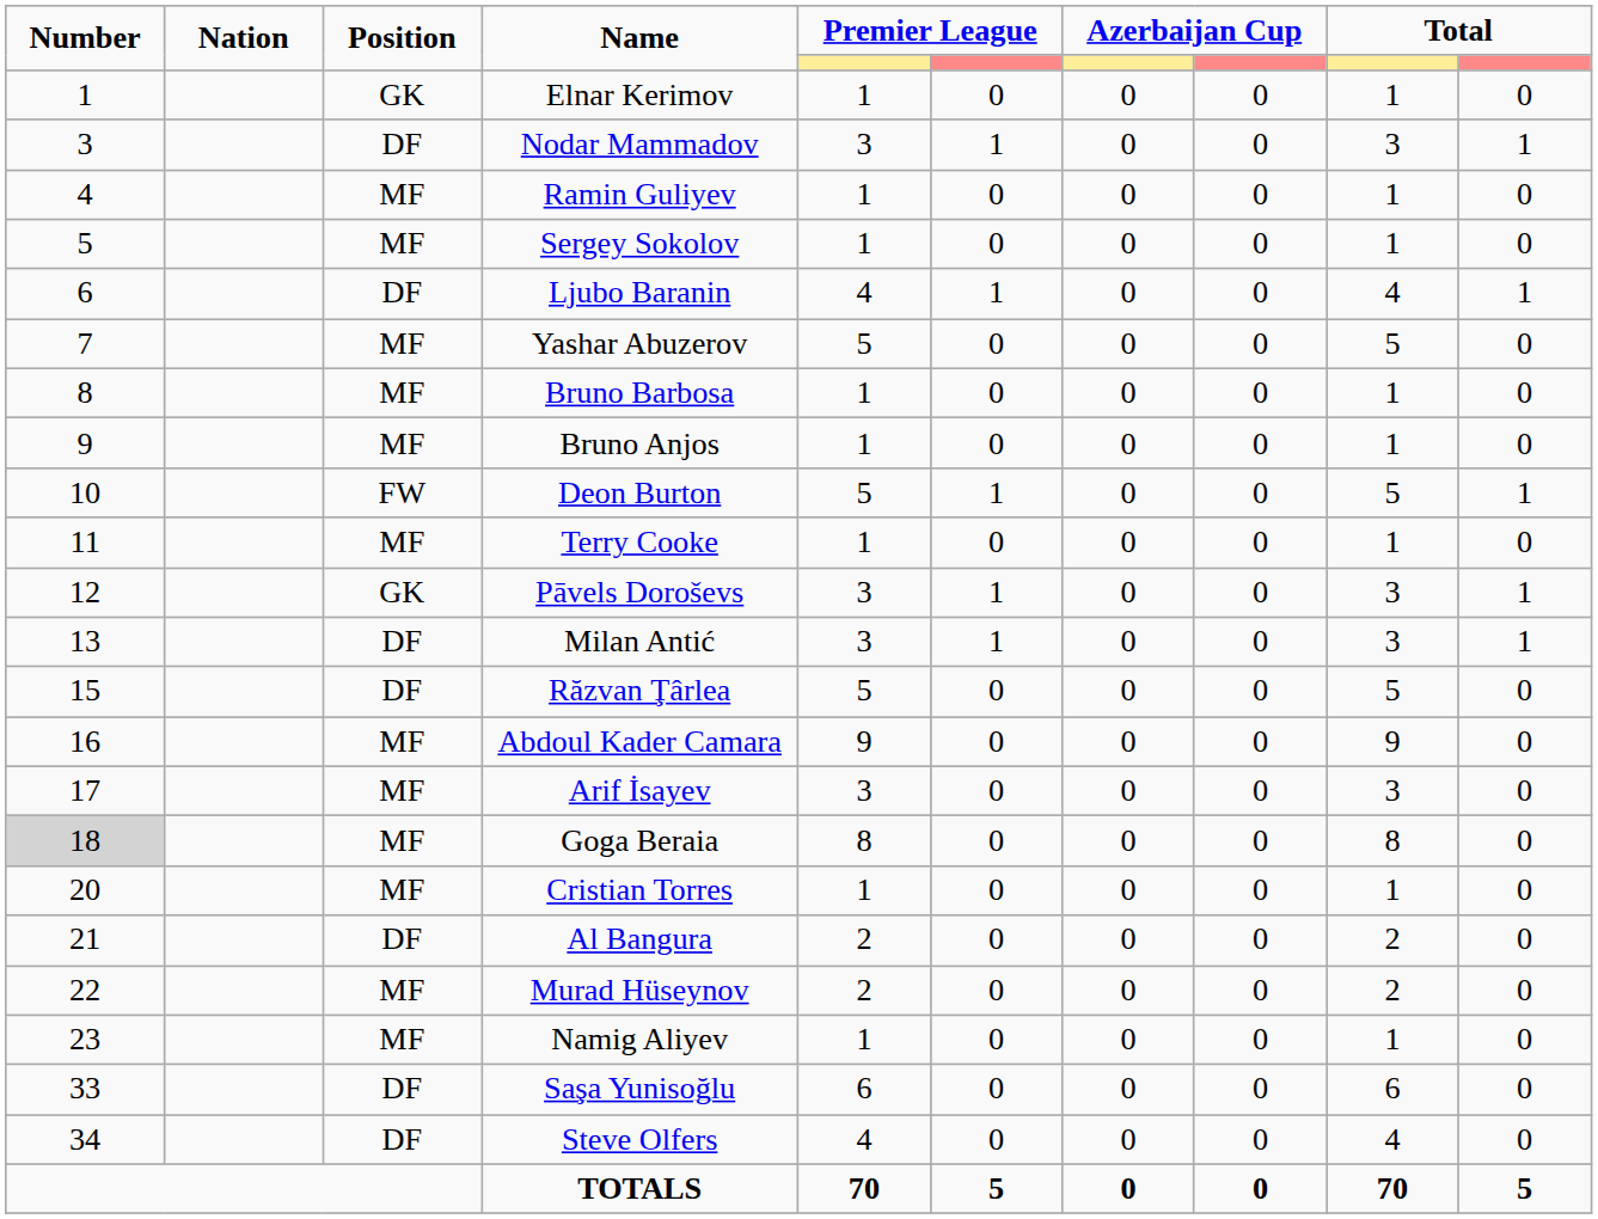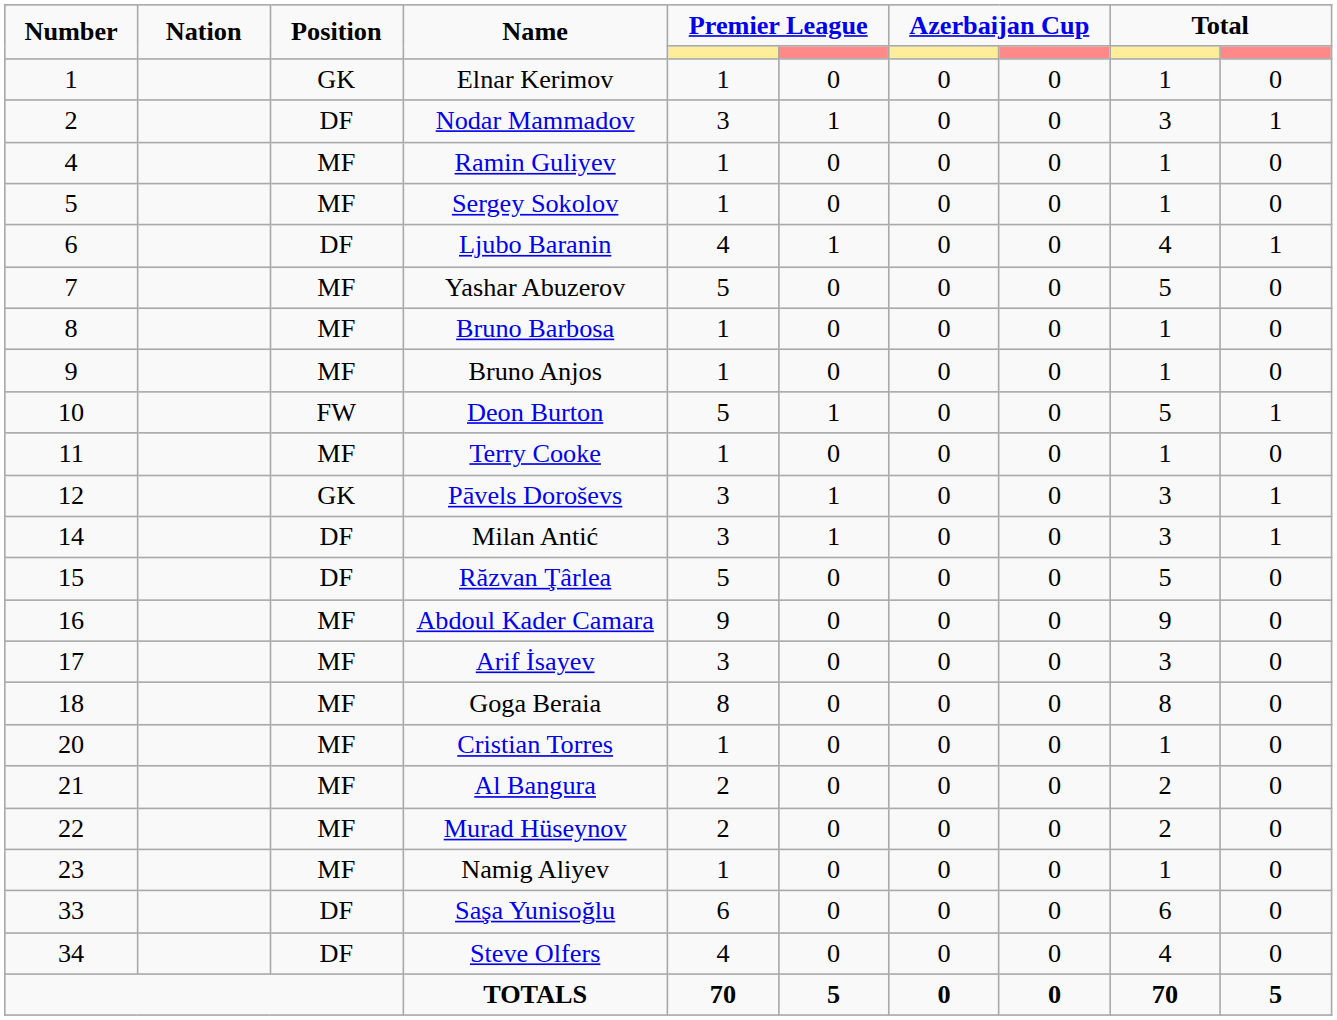 <table class="wikitable" style="text-align:center;">
 <tr>
 <td rowspan="2"  style="width:10%; text-align:center;"><strong>Number</strong></td>
 <td rowspan="2"  style="width:10%; text-align:center;"><strong>Nation</strong></td>
 <td rowspan="2"  style="width:10%; text-align:center;"><strong>Position</strong></td>
 <td rowspan="2"  style="width:20%; text-align:center;"><strong>Name</strong></td>
 <td colspan="2" style="text-align:center;"><strong><a href='#'>Premier League</a></strong></td>
 <td colspan="2" style="text-align:center;"><strong><a href='#'>Azerbaijan Cup</a></strong></td>
 <td colspan="2" style="text-align:center;"><strong>Total</strong></td>
 </tr>
 <tr>
 <th style="width:60px; background:#fe9;"></th>
 <th style="width:60px; background:#ff8888;"></th>
 <th style="width:60px; background:#fe9;"></th>
 <th style="width:60px; background:#ff8888;"></th>
 <th style="width:60px; background:#fe9;"></th>
 <th style="width:60px; background:#ff8888;"></th>
 </tr>
 <tr>
 <td>1</td>
 <td></td>
 <td>GK</td>
 <td>Elnar Kerimov</td>
 <td>1</td>
 <td>0</td>
 <td>0</td>
 <td>0</td>
 <td>1</td>
 <td>0</td>
 </tr>
 <tr>
-<td>3</td>
+<td>2</td>
 <td></td>
 <td>DF</td>
 <td><a href='#'>Nodar Mammadov</a></td>
 <td>3</td>
 <td>1</td>
 <td>0</td>
 <td>0</td>
 <td>3</td>
 <td>1</td>
 </tr>
 <tr>
 <td>4</td>
 <td></td>
 <td>MF</td>
 <td><a href='#'>Ramin Guliyev</a></td>
 <td>1</td>
 <td>0</td>
 <td>0</td>
 <td>0</td>
 <td>1</td>
 <td>0</td>
 </tr>
 <tr>
 <td>5</td>
 <td></td>
 <td>MF</td>
 <td><a href='#'>Sergey Sokolov</a></td>
 <td>1</td>
 <td>0</td>
 <td>0</td>
 <td>0</td>
 <td>1</td>
 <td>0</td>
 </tr>
 <tr>
 <td>6</td>
 <td></td>
 <td>DF</td>
 <td><a href='#'>Ljubo Baranin</a></td>
 <td>4</td>
 <td>1</td>
 <td>0</td>
 <td>0</td>
 <td>4</td>
 <td>1</td>
 </tr>
 <tr>
 <td>7</td>
 <td></td>
 <td>MF</td>
 <td>Yashar Abuzerov</td>
 <td>5</td>
 <td>0</td>
 <td>0</td>
 <td>0</td>
 <td>5</td>
 <td>0</td>
 </tr>
 <tr>
 <td>8</td>
 <td></td>
 <td>MF</td>
 <td><a href='#'>Bruno Barbosa</a></td>
 <td>1</td>
 <td>0</td>
 <td>0</td>
 <td>0</td>
 <td>1</td>
 <td>0</td>
 </tr>
 <tr>
 <td>9</td>
 <td></td>
 <td>MF</td>
 <td>Bruno Anjos</td>
 <td>1</td>
 <td>0</td>
 <td>0</td>
 <td>0</td>
 <td>1</td>
 <td>0</td>
 </tr>
 <tr>
 <td>10</td>
 <td></td>
 <td>FW</td>
 <td><a href='#'>Deon Burton</a></td>
 <td>5</td>
 <td>1</td>
 <td>0</td>
 <td>0</td>
 <td>5</td>
 <td>1</td>
 </tr>
 <tr>
 <td>11</td>
 <td></td>
 <td>MF</td>
 <td><a href='#'>Terry Cooke</a></td>
 <td>1</td>
 <td>0</td>
 <td>0</td>
 <td>0</td>
 <td>1</td>
 <td>0</td>
 </tr>
 <tr>
 <td>12</td>
 <td></td>
 <td>GK</td>
 <td><a href='#'>Pāvels Doroševs</a></td>
 <td>3</td>
 <td>1</td>
 <td>0</td>
 <td>0</td>
 <td>3</td>
 <td>1</td>
 </tr>
 <tr>
-<td>13</td>
+<td>14</td>
 <td></td>
 <td>DF</td>
 <td>Milan Antić</td>
 <td>3</td>
 <td>1</td>
 <td>0</td>
 <td>0</td>
 <td>3</td>
 <td>1</td>
 </tr>
 <tr>
 <td>15</td>
 <td></td>
 <td>DF</td>
 <td><a href='#'>Răzvan Ţârlea</a></td>
 <td>5</td>
 <td>0</td>
 <td>0</td>
 <td>0</td>
 <td>5</td>
 <td>0</td>
 </tr>
 <tr>
 <td>16</td>
 <td></td>
 <td>MF</td>
 <td><a href='#'>Abdoul Kader Camara</a></td>
 <td>9</td>
 <td>0</td>
 <td>0</td>
 <td>0</td>
 <td>9</td>
 <td>0</td>
 </tr>
 <tr>
 <td>17</td>
 <td></td>
 <td>MF</td>
 <td><a href='#'>Arif İsayev</a></td>
 <td>3</td>
 <td>0</td>
 <td>0</td>
 <td>0</td>
 <td>3</td>
 <td>0</td>
 </tr>
 <tr>
-<td style="background: lightgrey;">18</td>
+<td>18</td>
 <td></td>
 <td>MF</td>
 <td>Goga Beraia</td>
 <td>8</td>
 <td>0</td>
 <td>0</td>
 <td>0</td>
 <td>8</td>
 <td>0</td>
 </tr>
 <tr>
 <td>20</td>
 <td></td>
 <td>MF</td>
 <td><a href='#'>Cristian Torres</a></td>
 <td>1</td>
 <td>0</td>
 <td>0</td>
 <td>0</td>
 <td>1</td>
 <td>0</td>
 </tr>
 <tr>
 <td>21</td>
 <td></td>
-<td>DF</td>
+<td>MF</td>
 <td><a href='#'>Al Bangura</a></td>
 <td>2</td>
 <td>0</td>
 <td>0</td>
 <td>0</td>
 <td>2</td>
 <td>0</td>
 </tr>
 <tr>
 <td>22</td>
 <td></td>
 <td>MF</td>
 <td><a href='#'>Murad Hüseynov</a></td>
 <td>2</td>
 <td>0</td>
 <td>0</td>
 <td>0</td>
 <td>2</td>
 <td>0</td>
 </tr>
 <tr>
 <td>23</td>
 <td></td>
 <td>MF</td>
 <td>Namig Aliyev</td>
 <td>1</td>
 <td>0</td>
 <td>0</td>
 <td>0</td>
 <td>1</td>
 <td>0</td>
 </tr>
 <tr>
 <td>33</td>
 <td></td>
 <td>DF</td>
 <td><a href='#'>Saşa Yunisoğlu</a></td>
 <td>6</td>
 <td>0</td>
 <td>0</td>
 <td>0</td>
 <td>6</td>
 <td>0</td>
 </tr>
 <tr>
 <td>34</td>
 <td></td>
 <td>DF</td>
 <td><a href='#'>Steve Olfers</a></td>
 <td>4</td>
 <td>0</td>
 <td>0</td>
 <td>0</td>
 <td>4</td>
 <td>0</td>
 </tr>
 <tr>
 <td colspan="3"></td>
 <td><strong>TOTALS</strong></td>
 <td><strong>70</strong></td>
 <td><strong>5</strong></td>
 <td><strong>0</strong></td>
 <td><strong>0</strong></td>
 <td><strong>70</strong></td>
 <td><strong>5</strong></td>
 </tr>
 </table>
